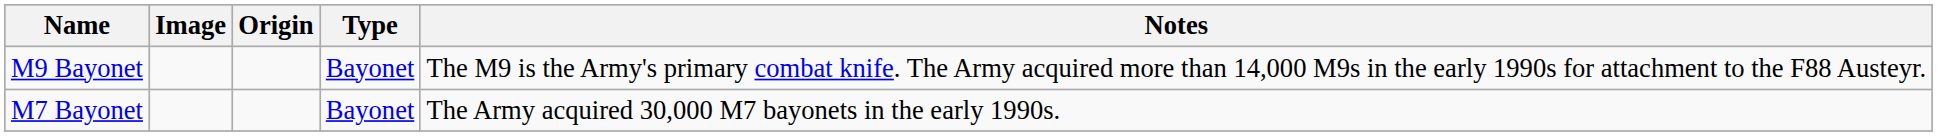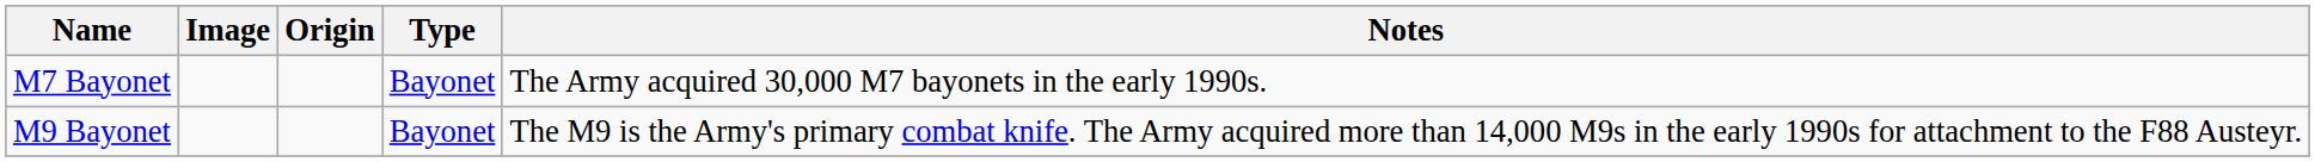 <table class="wikitable">
 <tr>
 <th>Name</th>
 <th>Image</th>
 <th>Origin</th>
 <th>Type</th>
 <th>Notes</th>
 </tr>
 <tr>
+<td><a href='#'>M7 Bayonet</a></td>
+<td></td>
+<td></td>
+<td><a href='#'>Bayonet</a></td>
+<td>The Army acquired 30,000 M7 bayonets in the early 1990s.</td>
+</tr>
+<tr>
 <td><a href='#'>M9 Bayonet</a></td>
 <td></td>
 <td></td>
 <td><a href='#'>Bayonet</a></td>
 <td>The M9 is the Army's primary <a href='#'>combat knife</a>. The Army acquired more than 14,000 M9s in the early 1990s for attachment to the F88 Austeyr.</td>
 </tr>
-<tr>
-<td><a href='#'>M7 Bayonet</a></td>
-<td></td>
-<td></td>
-<td><a href='#'>Bayonet</a></td>
-<td>The Army acquired 30,000 M7 bayonets in the early 1990s.</td>
-</tr>
 </table>
